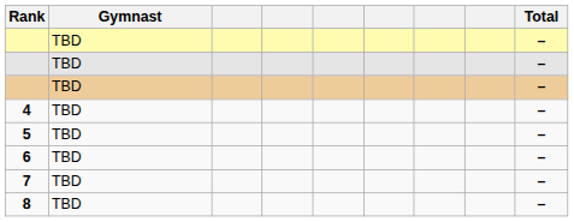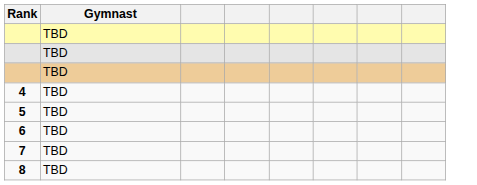 <table class="wikitable sortable" style="text-align:center; font-size:100%">
 <tr>
 <th scope="col" style="width:15px;">Rank</th>
 <th scope="col" style="width:175px;">Gymnast</th>
 <th scope="col" style="width:50px;"></th>
 <th scope="col" style="width:50px;"></th>
 <th scope="col" style="width:50px;"></th>
 <th scope="col" style="width:50px;"></th>
 <th scope="col" style="width:50px;"></th>
 <th scope="col" style="width:50px;"></th>
-<th scope="col" style="width:50px;">Total</th>
 </tr>
 <tr style="background:#fffcaf;">
 <td style="text-align:center" scope="row"><strong></strong></td>
 <td style="text-align:left;">TBD</td>
 <td></td>
 <td></td>
 <td></td>
 <td></td>
 <td></td>
 <td></td>
-<td><strong>–</strong></td>
 </tr>
 <tr style="background:#e5e5e5;">
 <td style="text-align:center" scope="row"><strong></strong></td>
 <td style="text-align:left;">TBD</td>
 <td></td>
 <td></td>
 <td></td>
 <td></td>
 <td></td>
 <td></td>
-<td><strong>–</strong></td>
 </tr>
 <tr style="background:#ec9;">
 <td style="text-align:center" scope="row"><strong></strong></td>
 <td style="text-align:left;">TBD</td>
 <td></td>
 <td></td>
 <td></td>
 <td></td>
 <td></td>
 <td></td>
-<td><strong>–</strong></td>
 </tr>
 <tr>
 <td scope="row" style="text-align:center;"><strong>4</strong></td>
 <td style="text-align:left;">TBD</td>
 <td></td>
 <td></td>
 <td></td>
 <td></td>
 <td></td>
 <td></td>
-<td><strong>–</strong></td>
 </tr>
 <tr>
 <td scope="row" style="text-align:center;"><strong>5</strong></td>
 <td style="text-align:left;">TBD</td>
 <td></td>
 <td></td>
 <td></td>
 <td></td>
 <td></td>
 <td></td>
-<td><strong>–</strong></td>
 </tr>
 <tr>
 <td scope="row" style="text-align:center;"><strong>6</strong></td>
 <td style="text-align:left;">TBD</td>
 <td></td>
 <td></td>
 <td></td>
 <td></td>
 <td></td>
 <td></td>
-<td><strong>–</strong></td>
 </tr>
 <tr>
 <td scope="row" style="text-align:center;"><strong>7</strong></td>
 <td style="text-align:left;">TBD</td>
 <td></td>
 <td></td>
 <td></td>
 <td></td>
 <td></td>
 <td></td>
-<td><strong>–</strong></td>
 </tr>
 <tr>
 <td scope="row" style="text-align:center;"><strong>8</strong></td>
 <td style="text-align:left;">TBD</td>
 <td></td>
 <td></td>
 <td></td>
 <td></td>
 <td></td>
 <td></td>
-<td><strong>–</strong></td>
 </tr>
 </table>
